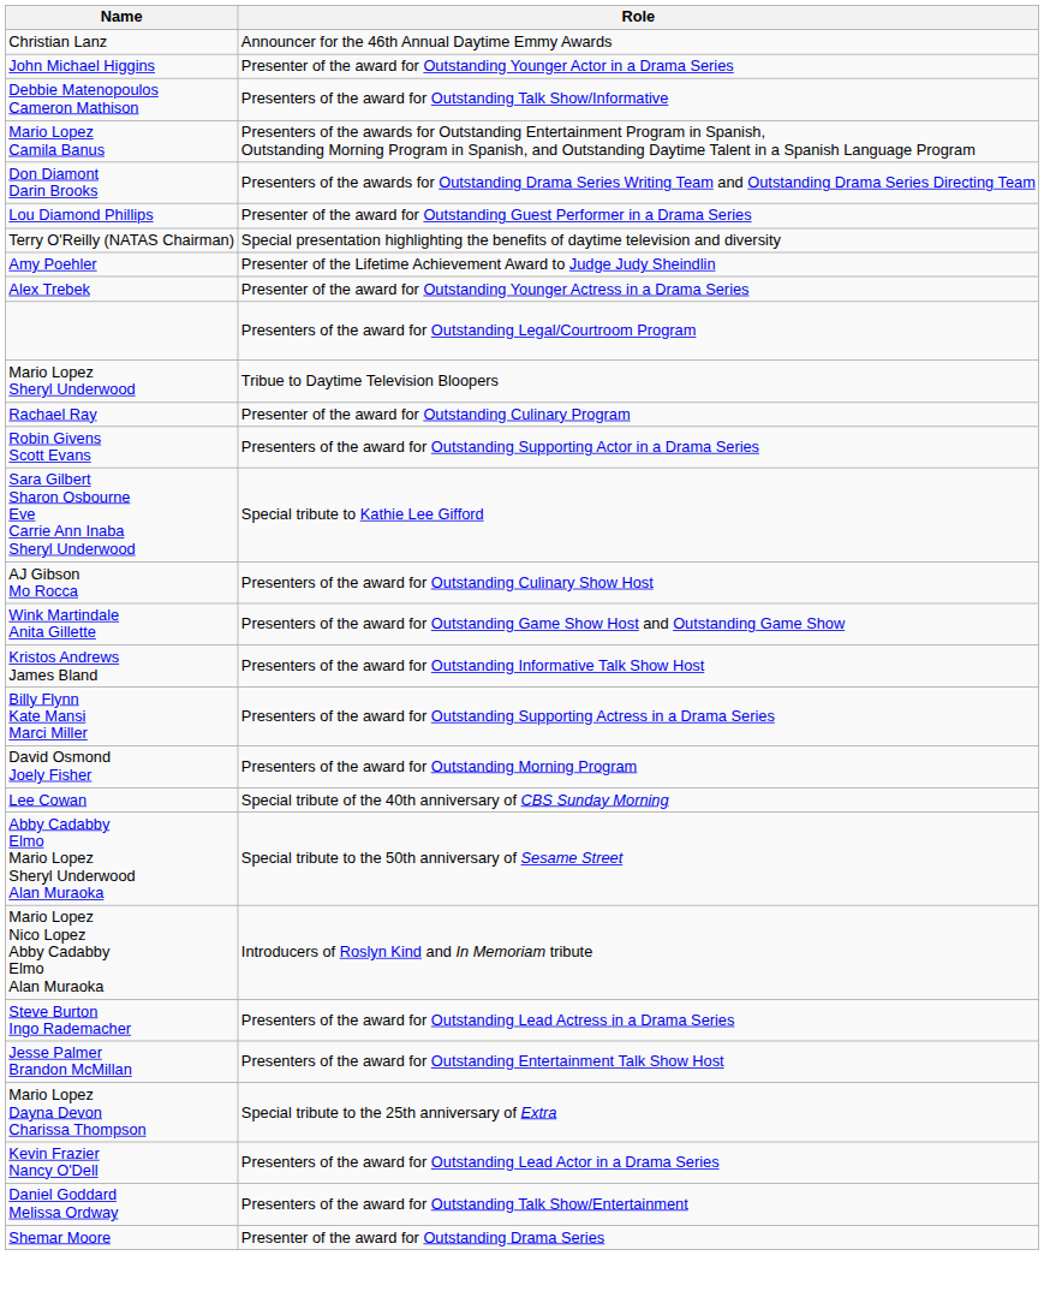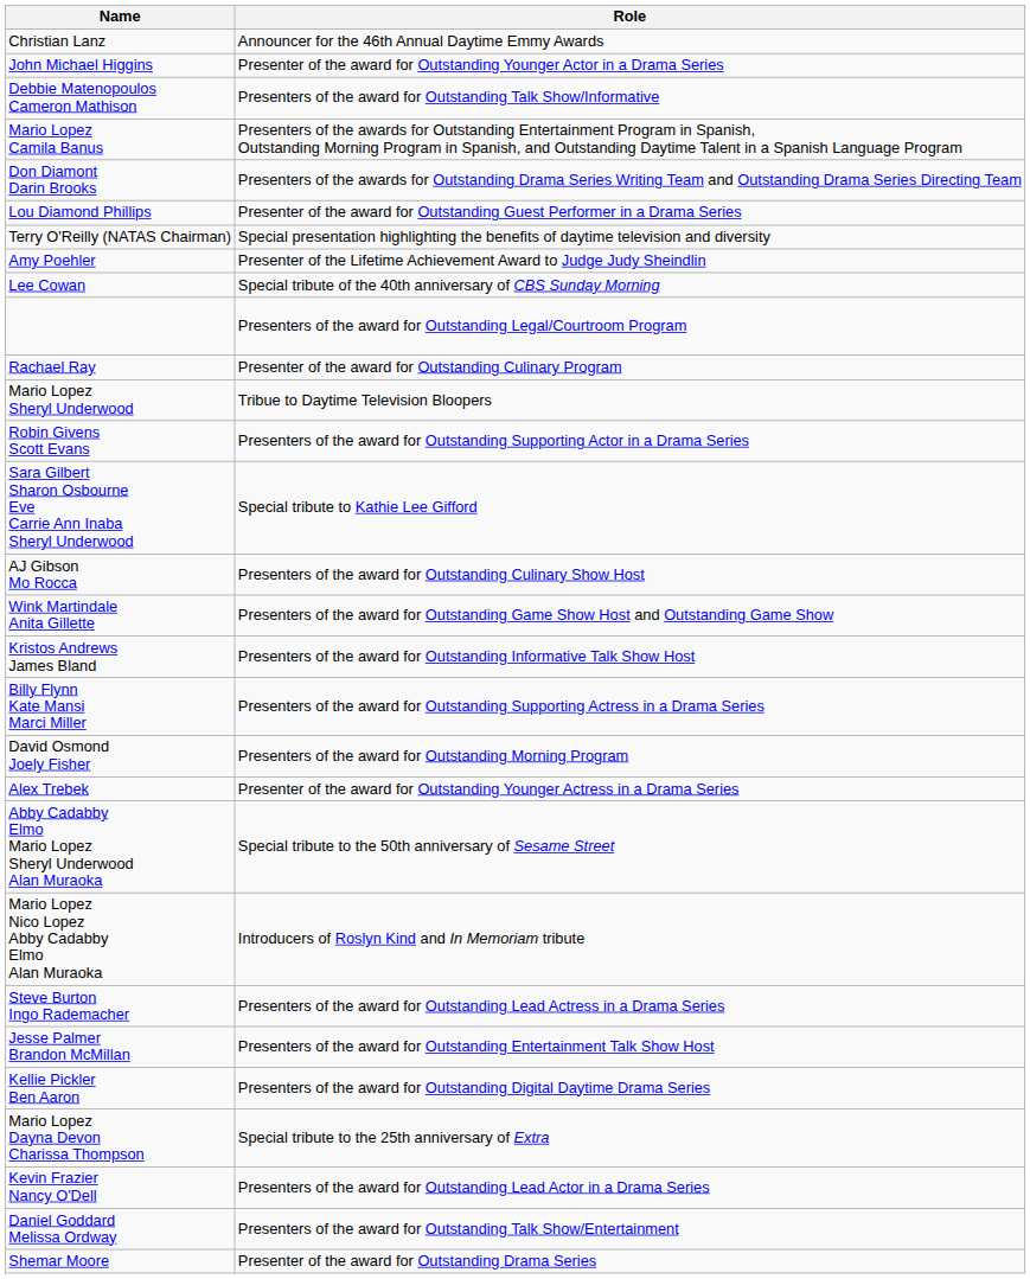 <table class="wikitable sortable">
 <tr>
 <th>Name</th>
 <th>Role</th>
 </tr>
 <tr>
 <td>Christian Lanz</td>
 <td>Announcer for the 46th Annual Daytime Emmy Awards</td>
 </tr>
 <tr>
 <td><a href='#'>John Michael Higgins</a></td>
 <td>Presenter of the award for <a href='#'>Outstanding Younger Actor in a Drama Series</a></td>
 </tr>
 <tr>
 <td><a href='#'>Debbie Matenopoulos</a>  <br> <a href='#'>Cameron Mathison</a></td>
 <td>Presenters of the award for <a href='#'>Outstanding Talk Show/Informative</a></td>
 </tr>
 <tr>
 <td><a href='#'>Mario Lopez</a> <br> <a href='#'>Camila Banus</a></td>
 <td>Presenters of the awards for Outstanding Entertainment Program in Spanish, <br>  Outstanding Morning Program in Spanish, and Outstanding Daytime Talent in a Spanish Language Program</td>
 </tr>
 <tr>
 <td><a href='#'>Don Diamont</a> <br>  <a href='#'>Darin Brooks</a></td>
 <td>Presenters of the awards for <a href='#'>Outstanding Drama Series Writing Team</a> and <a href='#'>Outstanding Drama Series Directing Team</a></td>
 </tr>
 <tr>
 <td><a href='#'>Lou Diamond Phillips</a></td>
 <td>Presenter of the award for <a href='#'>Outstanding Guest Performer in a Drama Series</a></td>
 </tr>
 <tr>
 <td>Terry O'Reilly (NATAS Chairman)</td>
 <td>Special presentation highlighting the benefits of daytime television and diversity</td>
 </tr>
 <tr>
 <td><a href='#'>Amy Poehler</a></td>
 <td>Presenter of the Lifetime Achievement Award to <a href='#'>Judge Judy Sheindlin</a></td>
 </tr>
 <tr>
-<td><a href='#'>Alex Trebek</a></td>
-<td>Presenter of the award for <a href='#'>Outstanding Younger Actress in a Drama Series</a></td>
+<td><a href='#'>Lee Cowan</a></td>
+<td>Special tribute of the 40th anniversary of <em><a href='#'>CBS Sunday Morning</a></em></td>
 </tr>
 <tr>
 <td> <br>  <br>   <br> </td>
 <td>Presenters of the award for <a href='#'>Outstanding Legal/Courtroom Program</a></td>
 </tr>
 <tr>
+<td><a href='#'>Rachael Ray</a></td>
+<td>Presenter of the award for <a href='#'>Outstanding Culinary Program</a></td>
+</tr>
+<tr>
 <td>Mario Lopez <br> <a href='#'>Sheryl Underwood</a></td>
 <td>Tribue to Daytime Television Bloopers</td>
-</tr>
-<tr>
-<td><a href='#'>Rachael Ray</a></td>
-<td>Presenter of the award for <a href='#'>Outstanding Culinary Program</a></td>
 </tr>
 <tr>
 <td><a href='#'>Robin Givens</a>  <br> <a href='#'>Scott Evans</a></td>
 <td>Presenters of the award for <a href='#'>Outstanding Supporting Actor in a Drama Series</a></td>
 </tr>
 <tr>
 <td><a href='#'>Sara Gilbert</a>  <br>  <a href='#'>Sharon Osbourne</a>  <br>  <a href='#'>Eve</a>  <br>  <a href='#'>Carrie Ann Inaba</a>  <br>  <a href='#'>Sheryl Underwood</a></td>
 <td>Special tribute to <a href='#'>Kathie Lee Gifford</a></td>
 </tr>
 <tr>
 <td>AJ Gibson <br> <a href='#'>Mo Rocca</a></td>
 <td>Presenters of the award for <a href='#'>Outstanding Culinary Show Host</a></td>
 </tr>
 <tr>
 <td><a href='#'>Wink Martindale</a><br> <a href='#'>Anita Gillette</a></td>
 <td>Presenters of the award for <a href='#'>Outstanding Game Show Host</a> and <a href='#'>Outstanding Game Show</a></td>
 </tr>
 <tr>
 <td><a href='#'>Kristos Andrews</a> <br> James Bland</td>
 <td>Presenters of the award for <a href='#'>Outstanding Informative Talk Show Host</a></td>
 </tr>
 <tr>
 <td><a href='#'>Billy Flynn</a> <br> <a href='#'>Kate Mansi</a> <br> <a href='#'>Marci Miller</a></td>
 <td>Presenters of the award for <a href='#'>Outstanding Supporting Actress in a Drama Series</a></td>
 </tr>
 <tr>
 <td>David Osmond <br> <a href='#'>Joely Fisher</a></td>
 <td>Presenters of the award for <a href='#'>Outstanding Morning Program</a></td>
 </tr>
 <tr>
-<td><a href='#'>Lee Cowan</a></td>
-<td>Special tribute of the 40th anniversary of <em><a href='#'>CBS Sunday Morning</a></em></td>
+<td><a href='#'>Alex Trebek</a></td>
+<td>Presenter of the award for <a href='#'>Outstanding Younger Actress in a Drama Series</a></td>
 </tr>
 <tr>
 <td><a href='#'>Abby Cadabby</a> <br>  <a href='#'>Elmo</a>  <br> Mario Lopez <br> Sheryl Underwood  <br> <a href='#'>Alan Muraoka</a></td>
 <td>Special tribute to the 50th anniversary of <em><a href='#'>Sesame Street</a></em></td>
 </tr>
 <tr>
 <td>Mario Lopez <br> Nico Lopez <br>  Abby Cadabby <br>  Elmo <br> Alan Muraoka</td>
 <td>Introducers of <a href='#'>Roslyn Kind</a> and <em>In Memoriam</em> tribute</td>
 </tr>
 <tr>
 <td><a href='#'>Steve Burton</a> <br> <a href='#'>Ingo Rademacher</a></td>
 <td>Presenters of the award for <a href='#'>Outstanding Lead Actress in a Drama Series</a></td>
 </tr>
 <tr>
 <td><a href='#'>Jesse Palmer</a> <br> <a href='#'>Brandon McMillan</a></td>
 <td>Presenters of the award for <a href='#'>Outstanding Entertainment Talk Show Host</a></td>
 </tr>
 <tr>
+<td><a href='#'>Kellie Pickler</a> <br> <a href='#'>Ben Aaron</a></td>
+<td>Presenters of the award for <a href='#'>Outstanding Digital Daytime Drama Series</a></td>
+</tr>
+<tr>
 <td>Mario Lopez <br> <a href='#'>Dayna Devon</a><br>  <a href='#'>Charissa Thompson</a></td>
 <td>Special tribute to the 25th anniversary of <em><a href='#'>Extra</a></em></td>
 </tr>
 <tr>
 <td><a href='#'>Kevin Frazier</a>  <br> <a href='#'>Nancy O'Dell</a></td>
 <td>Presenters of the award for <a href='#'>Outstanding Lead Actor in a Drama Series</a></td>
 </tr>
 <tr>
 <td><a href='#'>Daniel Goddard</a> <br> <a href='#'>Melissa Ordway</a></td>
 <td>Presenters of the award for <a href='#'>Outstanding Talk Show/Entertainment</a></td>
 </tr>
 <tr>
 <td><a href='#'>Shemar Moore</a></td>
 <td>Presenter of the award for <a href='#'>Outstanding Drama Series</a></td>
 </tr>
 </table>
